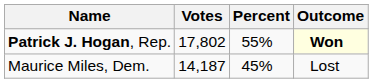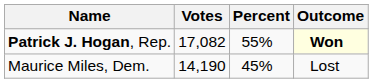 <table class="wikitable">
 <tr>
 <th>Name</th>
 <th>Votes</th>
 <th>Percent</th>
 <th>Outcome</th>
 </tr>
 <tr>
 <td><strong>Patrick J. Hogan</strong>, Rep.</td>
-<td>17,802</td>
+<td>17,082</td>
 <td>  55%</td>
 <td style="background: lightyellow;">   <strong>Won</strong></td>
 </tr>
 <tr>
 <td>Maurice Miles, Dem.</td>
-<td>14,187</td>
+<td>14,190</td>
 <td>  45%</td>
 <td>   Lost</td>
 </tr>
 </table>
